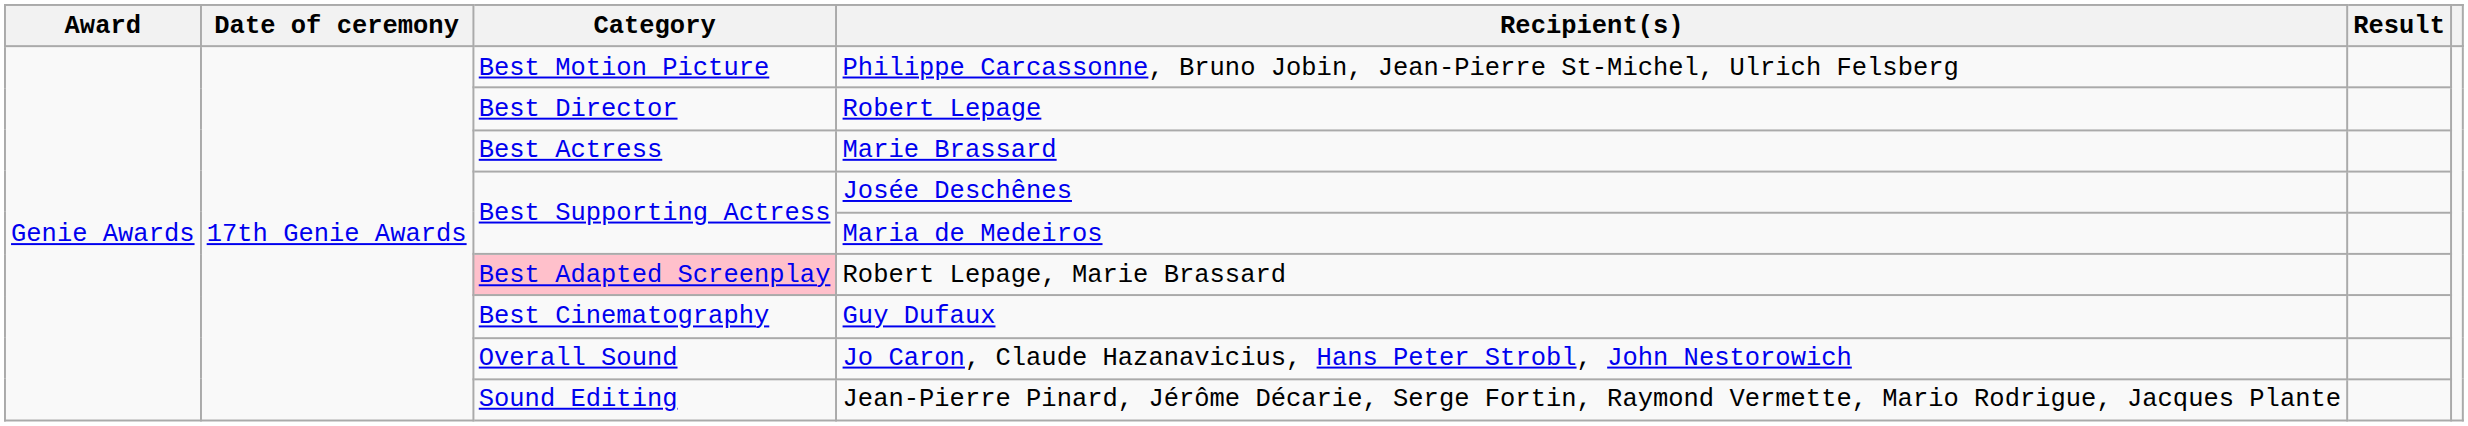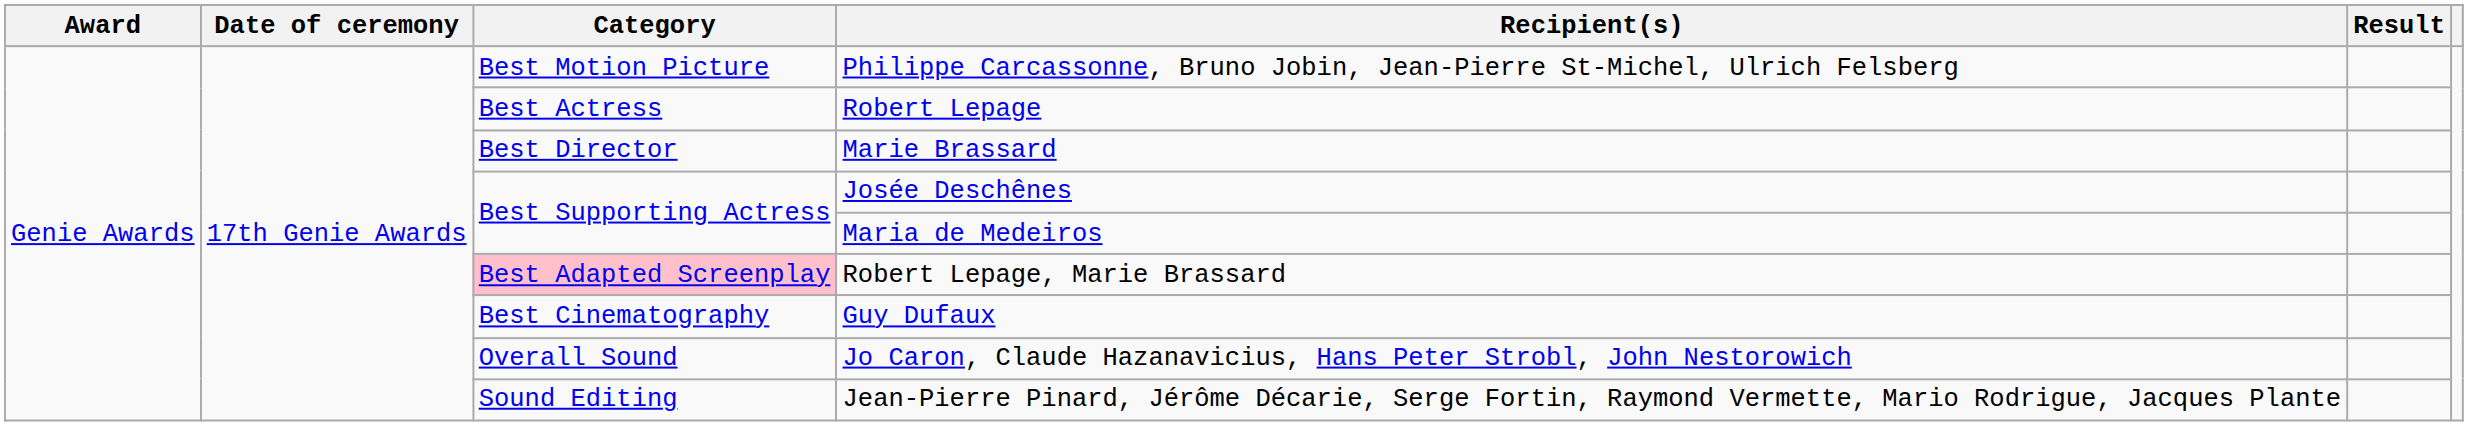 <table class="wikitable sortable plainrowheaders">
 <tr>
 <th scope="col">Award</th>
 <th scope="col">Date of ceremony</th>
 <th scope="col">Category</th>
 <th scope="col">Recipient(s)</th>
 <th scope="col">Result</th>
 <th scope="col" class="unsortable"></th>
 </tr>
 <tr>
 <td rowspan=9><a href='#'>Genie Awards</a></td>
 <td rowspan=9><a href='#'>17th Genie Awards</a></td>
 <td><a href='#'>Best Motion Picture</a></td>
 <td><a href='#'>Philippe Carcassonne</a>, Bruno Jobin, Jean-Pierre St-Michel, Ulrich Felsberg</td>
 <td></td>
 <td rowspan=9></td>
 </tr>
 <tr>
-<td><a href='#'>Best Director</a></td>
+<td><a href='#'>Best Actress</a></td>
 <td><a href='#'>Robert Lepage</a></td>
 <td></td>
 </tr>
 <tr>
-<td><a href='#'>Best Actress</a></td>
+<td><a href='#'>Best Director</a></td>
 <td><a href='#'>Marie Brassard</a></td>
 <td></td>
 </tr>
 <tr>
 <td rowspan=2><a href='#'>Best Supporting Actress</a></td>
 <td><a href='#'>Josée Deschênes</a></td>
 <td></td>
 </tr>
 <tr>
 <td><a href='#'>Maria de Medeiros</a></td>
 <td></td>
 </tr>
 <tr>
 <td style="background: pink;"><a href='#'>Best Adapted Screenplay</a></td>
 <td>Robert Lepage, Marie Brassard</td>
 <td></td>
 </tr>
 <tr>
 <td><a href='#'>Best Cinematography</a></td>
 <td><a href='#'>Guy Dufaux</a></td>
 <td></td>
 </tr>
 <tr>
 <td><a href='#'>Overall Sound</a></td>
 <td><a href='#'>Jo Caron</a>, Claude Hazanavicius, <a href='#'>Hans Peter Strobl</a>, <a href='#'>John Nestorowich</a></td>
 <td></td>
 </tr>
 <tr>
 <td><a href='#'>Sound Editing</a></td>
 <td>Jean-Pierre Pinard, Jérôme Décarie, Serge Fortin, Raymond Vermette, Mario Rodrigue, Jacques Plante</td>
 <td></td>
 </tr>
 </table>
